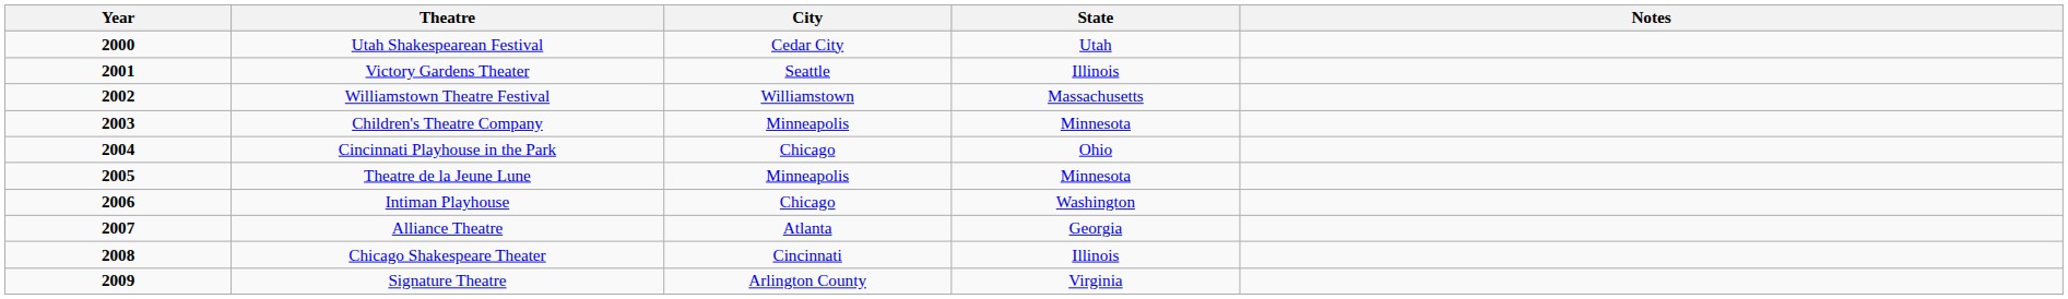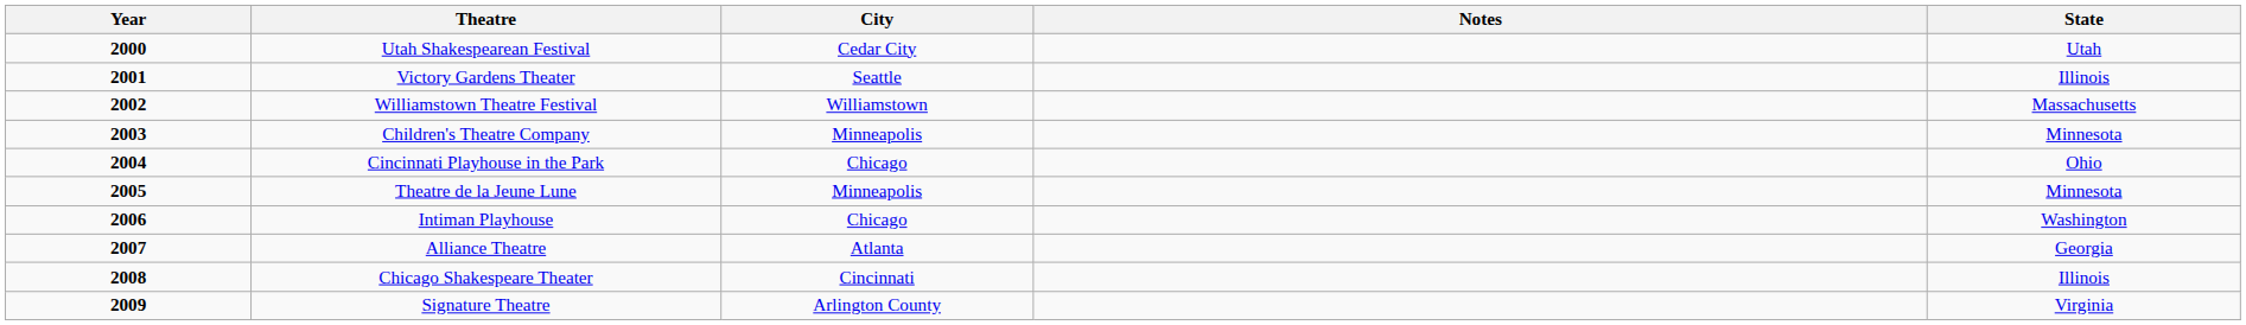 <table class="wikitable" style="width:100%; text-align:center;">
 <tr style="background:#bebebe;">
 <th style="width:11%;">Year</th>
 <th style="width:21%;">Theatre</th>
 <th style="width:14%;">City</th>
+<th style="width:40%;">Notes</th>
 <th style="width:14%;">State</th>
-<th style="width:40%;">Notes</th>
 </tr>
 <tr>
 <td align="center"><strong>2000</strong><br></td>
 <td><a href='#'>Utah Shakespearean Festival</a></td>
 <td><a href='#'>Cedar City</a></td>
+<td></td>
 <td><a href='#'>Utah</a></td>
-<td></td>
 </tr>
 <tr>
 <td align="center"><strong>2001</strong><br></td>
 <td><a href='#'>Victory Gardens Theater</a></td>
 <td><a href='#'>Seattle</a></td>
+<td></td>
 <td><a href='#'>Illinois</a></td>
-<td></td>
 </tr>
 <tr>
 <td align="center"><strong>2002</strong><br></td>
 <td><a href='#'>Williamstown Theatre Festival</a></td>
 <td><a href='#'>Williamstown</a></td>
+<td></td>
 <td><a href='#'>Massachusetts</a></td>
-<td></td>
 </tr>
 <tr>
 <td align="center"><strong>2003</strong><br></td>
 <td><a href='#'>Children's Theatre Company</a></td>
 <td><a href='#'>Minneapolis</a></td>
+<td></td>
 <td><a href='#'>Minnesota</a></td>
-<td></td>
 </tr>
 <tr>
 <td align="center"><strong>2004</strong><br></td>
 <td><a href='#'>Cincinnati Playhouse in the Park</a></td>
 <td><a href='#'>Chicago</a></td>
+<td></td>
 <td><a href='#'>Ohio</a></td>
-<td></td>
 </tr>
 <tr>
 <td align="center"><strong>2005</strong><br></td>
 <td><a href='#'>Theatre de la Jeune Lune</a></td>
 <td><a href='#'>Minneapolis</a></td>
+<td></td>
 <td><a href='#'>Minnesota</a></td>
-<td></td>
 </tr>
 <tr>
 <td align="center"><strong>2006</strong><br></td>
 <td><a href='#'>Intiman Playhouse</a></td>
 <td><a href='#'>Chicago</a></td>
+<td></td>
 <td><a href='#'>Washington</a></td>
-<td></td>
 </tr>
 <tr>
 <td align="center"><strong>2007</strong><br></td>
 <td><a href='#'>Alliance Theatre</a></td>
 <td><a href='#'>Atlanta</a></td>
+<td></td>
 <td><a href='#'>Georgia</a></td>
-<td></td>
 </tr>
 <tr>
 <td align="center"><strong>2008</strong><br></td>
 <td><a href='#'>Chicago Shakespeare Theater</a></td>
 <td><a href='#'>Cincinnati</a></td>
+<td></td>
 <td><a href='#'>Illinois</a></td>
-<td></td>
 </tr>
 <tr>
 <td align="center"><strong>2009</strong><br></td>
 <td><a href='#'>Signature Theatre</a></td>
 <td><a href='#'>Arlington County</a></td>
+<td></td>
 <td><a href='#'>Virginia</a></td>
-<td></td>
 </tr>
 </table>
